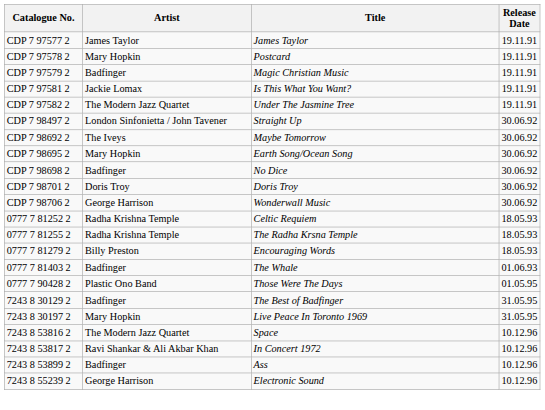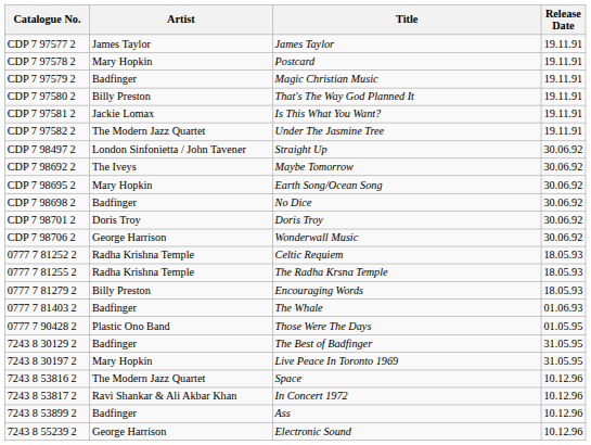 <table class="wikitable" style="text-align:left;">
 <tr>
 <th style="width:115px;"><strong>Catalogue No.</strong></th>
 <th style="width:256px;"><strong>Artist</strong></th>
 <th style="width:380px;"><strong>Title</strong></th>
 <th style="width:55px;"><strong>Release Date</strong></th>
 </tr>
 <tr>
 <td>CDP 7 97577 2</td>
 <td>James Taylor</td>
 <td><em>James Taylor</em></td>
 <td align=center>19.11.91</td>
 </tr>
 <tr>
 <td>CDP 7 97578 2</td>
 <td>Mary Hopkin</td>
 <td><em>Postcard</em></td>
 <td align=center>19.11.91</td>
 </tr>
 <tr>
 <td>CDP 7 97579 2</td>
 <td>Badfinger</td>
 <td><em>Magic Christian Music</em></td>
+<td align=center>19.11.91</td>
+</tr>
+<tr>
+<td>CDP 7 97580 2</td>
+<td>Billy Preston</td>
+<td><em>That's The Way God Planned It</em></td>
 <td align=center>19.11.91</td>
 </tr>
 <tr>
 <td>CDP 7 97581 2</td>
 <td>Jackie Lomax</td>
 <td><em>Is This What You Want?</em></td>
 <td align=center>19.11.91</td>
 </tr>
 <tr>
 <td>CDP 7 97582 2</td>
 <td>The Modern Jazz Quartet</td>
 <td><em>Under The Jasmine Tree</em></td>
 <td align=center>19.11.91</td>
 </tr>
 <tr>
 <td>CDP 7 98497 2</td>
 <td>London Sinfonietta / John Tavener</td>
 <td><em>Straight Up</em></td>
 <td align=center>30.06.92</td>
 </tr>
 <tr>
 <td>CDP 7 98692 2</td>
 <td>The Iveys</td>
 <td><em>Maybe Tomorrow</em></td>
 <td align=center>30.06.92</td>
 </tr>
 <tr>
 <td>CDP 7 98695 2</td>
 <td>Mary Hopkin</td>
 <td><em>Earth Song/Ocean Song</em></td>
 <td align=center>30.06.92</td>
 </tr>
 <tr>
 <td>CDP 7 98698 2</td>
 <td>Badfinger</td>
 <td><em>No Dice</em></td>
 <td align=center>30.06.92</td>
 </tr>
 <tr>
 <td>CDP 7 98701 2</td>
 <td>Doris Troy</td>
 <td><em>Doris Troy</em></td>
 <td align=center>30.06.92</td>
 </tr>
 <tr>
 <td>CDP 7 98706 2</td>
 <td>George Harrison</td>
 <td><em>Wonderwall Music</em></td>
 <td align=center>30.06.92</td>
 </tr>
 <tr>
 <td>0777 7 81252 2</td>
 <td>Radha Krishna Temple</td>
 <td><em>Celtic Requiem</em></td>
 <td align=center>18.05.93</td>
 </tr>
 <tr>
 <td>0777 7 81255 2</td>
 <td>Radha Krishna Temple</td>
 <td><em>The Radha Krsna Temple</em></td>
 <td align=center>18.05.93</td>
 </tr>
 <tr>
 <td>0777 7 81279 2</td>
 <td>Billy Preston</td>
 <td><em>Encouraging Words</em></td>
 <td align=center>18.05.93</td>
 </tr>
 <tr>
 <td>0777 7 81403 2</td>
 <td>Badfinger</td>
 <td><em>The Whale</em></td>
 <td align=center>01.06.93</td>
 </tr>
 <tr>
 <td>0777 7 90428 2</td>
 <td>Plastic Ono Band</td>
 <td><em>Those Were The Days</em></td>
 <td align=center>01.05.95</td>
 </tr>
 <tr>
 <td>7243 8 30129 2</td>
 <td>Badfinger</td>
 <td><em>The Best of Badfinger</em></td>
 <td align=center>31.05.95</td>
 </tr>
 <tr>
 <td>7243 8 30197 2</td>
 <td>Mary Hopkin</td>
 <td><em>Live Peace In Toronto 1969</em></td>
 <td align=center>31.05.95</td>
 </tr>
 <tr>
 <td>7243 8 53816 2</td>
 <td>The Modern Jazz Quartet</td>
 <td><em>Space</em></td>
 <td align=center>10.12.96</td>
 </tr>
 <tr>
 <td>7243 8 53817 2</td>
 <td>Ravi Shankar & Ali Akbar Khan</td>
 <td><em>In Concert 1972</em></td>
 <td align=center>10.12.96</td>
 </tr>
 <tr>
 <td>7243 8 53899 2</td>
 <td>Badfinger</td>
 <td><em>Ass</em></td>
 <td align=center>10.12.96</td>
 </tr>
 <tr>
 <td>7243 8 55239 2</td>
 <td>George Harrison</td>
 <td><em>Electronic Sound</em></td>
 <td align=center>10.12.96</td>
 </tr>
 </table>
